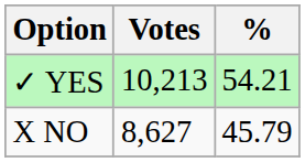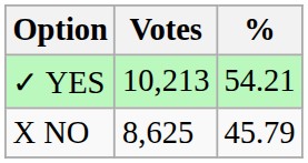 <table class="wikitable">
 <tr>
 <th>Option</th>
 <th>Votes</th>
 <th>%</th>
 </tr>
 <tr>
 <td style=background:#bbf8be>✓ YES</td>
 <td style=background:#bbf8be>10,213</td>
 <td style=background:#bbf8be>54.21</td>
 </tr>
 <tr>
 <td>X NO</td>
-<td>8,627</td>
+<td>8,625</td>
 <td>45.79</td>
 </tr>
 </table>
